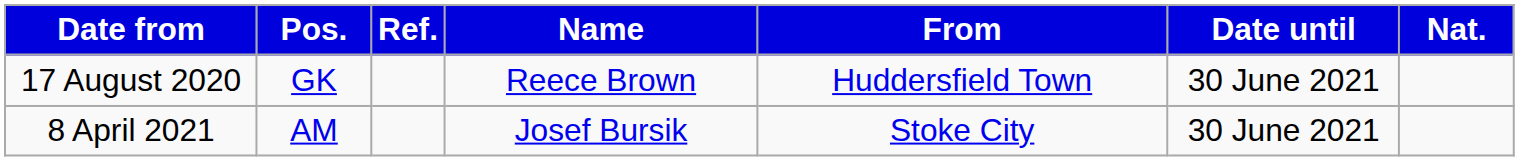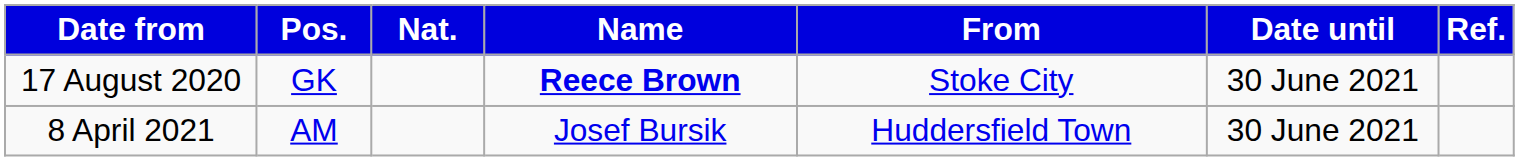 <table class="wikitable" style="text-align:center">
 <tr>
 <th style="background:#0000DD;color:#FFFFFF; width:120px;">Date from</th>
 <th style="background:#0000DD;color:#FFFFFF; width:50px;">Pos.</th>
-<th style="background:#0000DD;color:#FFFFFF; width:25px;">Ref.</th>
+<th style="background:#0000DD;color:#FFFFFF; width:50px;">Nat.</th>
 <th style="background:#0000DD;color:#FFFFFF; width:150px;">Name</th>
 <th style="background:#0000DD;color:#FFFFFF; width:200px;">From</th>
 <th style="background:#0000DD;color:#FFFFFF; width:110px;">Date until</th>
-<th style="background:#0000DD;color:#FFFFFF; width:50px;">Nat.</th>
+<th style="background:#0000DD;color:#FFFFFF; width:25px;">Ref.</th>
 </tr>
 <tr>
 <td>17 August 2020</td>
 <td><a href='#'>GK</a></td>
 <td></td>
-<td><a href='#'>Reece Brown</a></td>
-<td> <a href='#'>Huddersfield Town</a></td>
+<td><strong><a href='#'>Reece Brown</a></strong></td>
+<td> <a href='#'>Stoke City</a></td>
 <td>30 June 2021</td>
 <td></td>
 </tr>
 <tr>
 <td>8 April 2021</td>
 <td><a href='#'>AM</a></td>
 <td></td>
 <td><a href='#'>Josef Bursik</a></td>
-<td> <a href='#'>Stoke City</a></td>
+<td> <a href='#'>Huddersfield Town</a></td>
 <td>30 June 2021</td>
 <td></td>
 </tr>
 </table>
